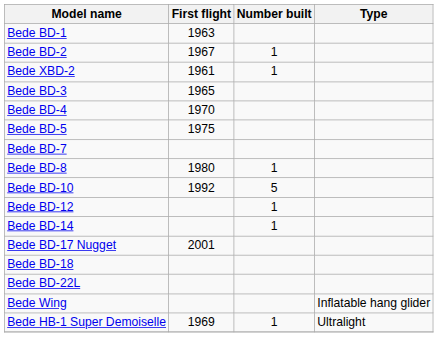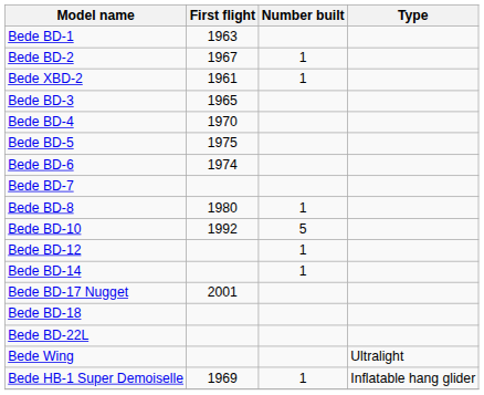 <table class="wikitable sortable">
 <tr>
 <th>Model name</th>
 <th>First flight</th>
 <th>Number built</th>
 <th>Type</th>
 </tr>
 <tr>
 <td align=left><a href='#'>Bede BD-1</a></td>
 <td align=center>1963</td>
 <td align=center></td>
 <td align=left></td>
 </tr>
 <tr>
 <td align=left><a href='#'>Bede BD-2</a></td>
 <td align=center>1967</td>
 <td align=center>1</td>
 <td align=left></td>
 </tr>
 <tr>
 <td align=left><a href='#'>Bede XBD-2</a></td>
 <td align=center>1961</td>
 <td align=center>1</td>
 <td align=left></td>
 </tr>
 <tr>
 <td align=left><a href='#'>Bede BD-3</a></td>
 <td align=center>1965</td>
 <td align=center></td>
 <td align=left></td>
 </tr>
 <tr>
 <td align=left><a href='#'>Bede BD-4</a></td>
 <td align=center>1970</td>
 <td align=center></td>
 <td align=left></td>
 </tr>
 <tr>
 <td align=left><a href='#'>Bede BD-5</a></td>
 <td align=center>1975</td>
+<td align=center></td>
+<td align=left></td>
+</tr>
+<tr>
+<td align=left><a href='#'>Bede BD-6</a></td>
+<td align=center>1974</td>
 <td align=center></td>
 <td align=left></td>
 </tr>
 <tr>
 <td align=left><a href='#'>Bede BD-7</a></td>
 <td align=center></td>
 <td align=center></td>
 <td align=left></td>
 </tr>
 <tr>
 <td align=left><a href='#'>Bede BD-8</a></td>
 <td align=center>1980</td>
 <td align=center>1</td>
 <td align=left></td>
 </tr>
 <tr>
 <td align=left><a href='#'>Bede BD-10</a></td>
 <td align=center>1992</td>
 <td align=center>5</td>
 <td align=left></td>
 </tr>
 <tr>
 <td align=left><a href='#'>Bede BD-12</a></td>
 <td align=center></td>
 <td align=center>1</td>
 <td align=left></td>
 </tr>
 <tr>
 <td align=left><a href='#'>Bede BD-14</a></td>
 <td align=center></td>
 <td align=center>1</td>
 <td align=left></td>
 </tr>
 <tr>
 <td align=left><a href='#'>Bede BD-17 Nugget</a></td>
 <td align=center>2001</td>
 <td align=center></td>
 <td align=left></td>
 </tr>
 <tr>
 <td align=left><a href='#'>Bede BD-18</a></td>
 <td align=center></td>
 <td align=center></td>
 <td align=left></td>
 </tr>
 <tr>
 <td align=left><a href='#'>Bede BD-22L</a></td>
 <td align=center></td>
 <td align=center></td>
 <td align=left></td>
 </tr>
 <tr>
 <td align=left><a href='#'>Bede Wing</a></td>
 <td align=center></td>
 <td align=center></td>
-<td align=left>Inflatable hang glider</td>
+<td align=left>Ultralight</td>
 </tr>
 <tr>
 <td align=left><a href='#'>Bede HB-1 Super Demoiselle</a></td>
 <td align=center>1969</td>
 <td align=center>1</td>
-<td align=left>Ultralight</td>
+<td align=left>Inflatable hang glider</td>
 </tr>
 <tr>
 </tr>
 </table>
